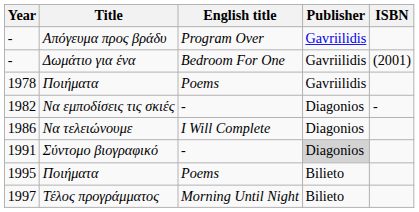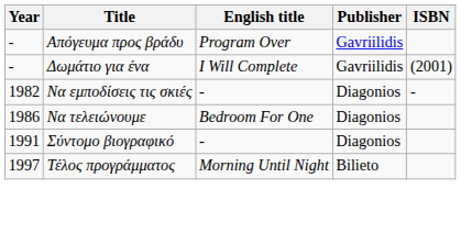 <table class="wikitable">
 <tr>
 <th>Year</th>
 <th>Title</th>
 <th>English title</th>
 <th>Publisher</th>
 <th>ISBN</th>
 </tr>
 <tr>
 <td>-</td>
 <td><em>Απόγευμα προς βράδυ</em></td>
 <td><em>Program Over</em></td>
 <td><a href='#'>Gavriilidis</a></td>
 <td></td>
 </tr>
 <tr>
 <td>-</td>
 <td><em>Δωμάτιο για ένα</em></td>
-<td><em>Bedroom For One</em></td>
+<td><em>I Will Complete</em></td>
 <td>Gavriilidis</td>
 <td> (2001)</td>
-</tr>
-<tr>
-<td>1978</td>
-<td><em>Ποιήματα</em></td>
-<td><em>Poems</em></td>
-<td>Gavriilidis</td>
-<td></td>
 </tr>
 <tr>
 <td>1982</td>
 <td><em>Να εμποδίσεις τις σκιές</em></td>
 <td>-</td>
 <td>Diagonios</td>
 <td>-</td>
 </tr>
 <tr>
 <td>1986</td>
 <td><em>Να τελειώνουμε</em></td>
-<td><em>I Will Complete</em></td>
+<td><em>Bedroom For One</em></td>
 <td>Diagonios</td>
 <td></td>
 </tr>
 <tr>
 <td>1991</td>
 <td><em>Σύντομο βιογραφικό</em></td>
 <td>-</td>
-<td style="background: lightgrey;">Diagonios</td>
-<td></td>
-</tr>
-<tr>
-<td>1995</td>
-<td><em>Ποιήματα</em></td>
-<td><em>Poems</em></td>
-<td>Bilieto</td>
+<td>Diagonios</td>
 <td></td>
 </tr>
 <tr>
 <td>1997</td>
 <td><em>Τέλος προγράμματος</em></td>
 <td><em>Morning Until Night</em></td>
 <td>Bilieto</td>
 <td></td>
 </tr>
 </table>
